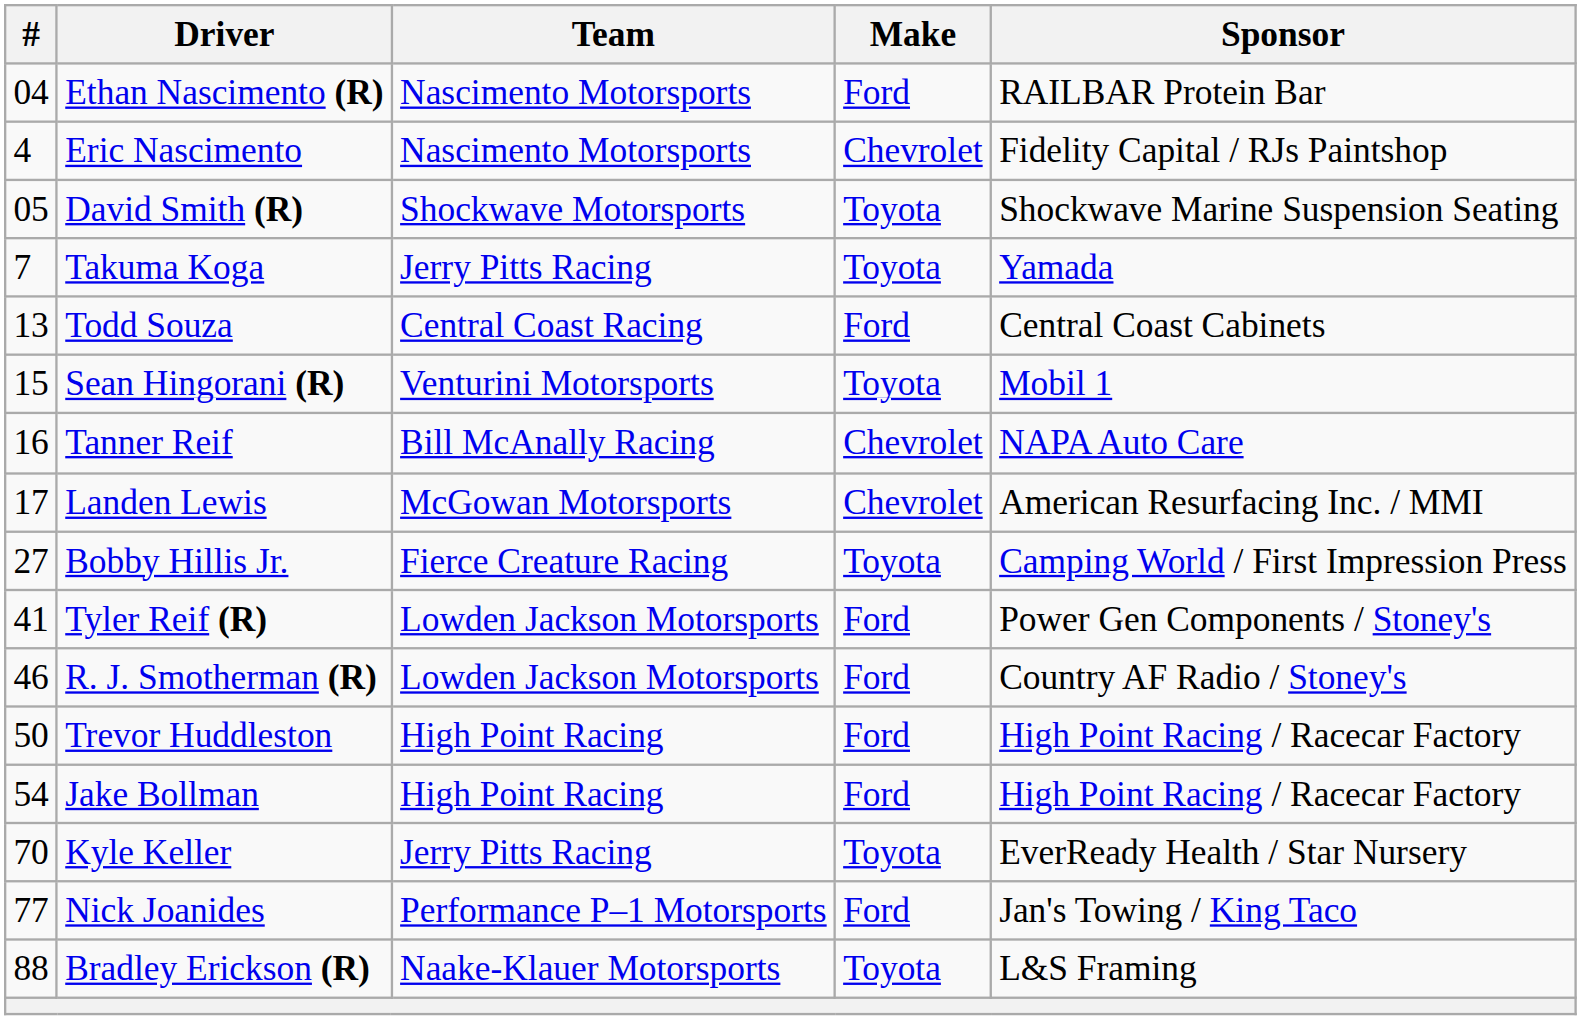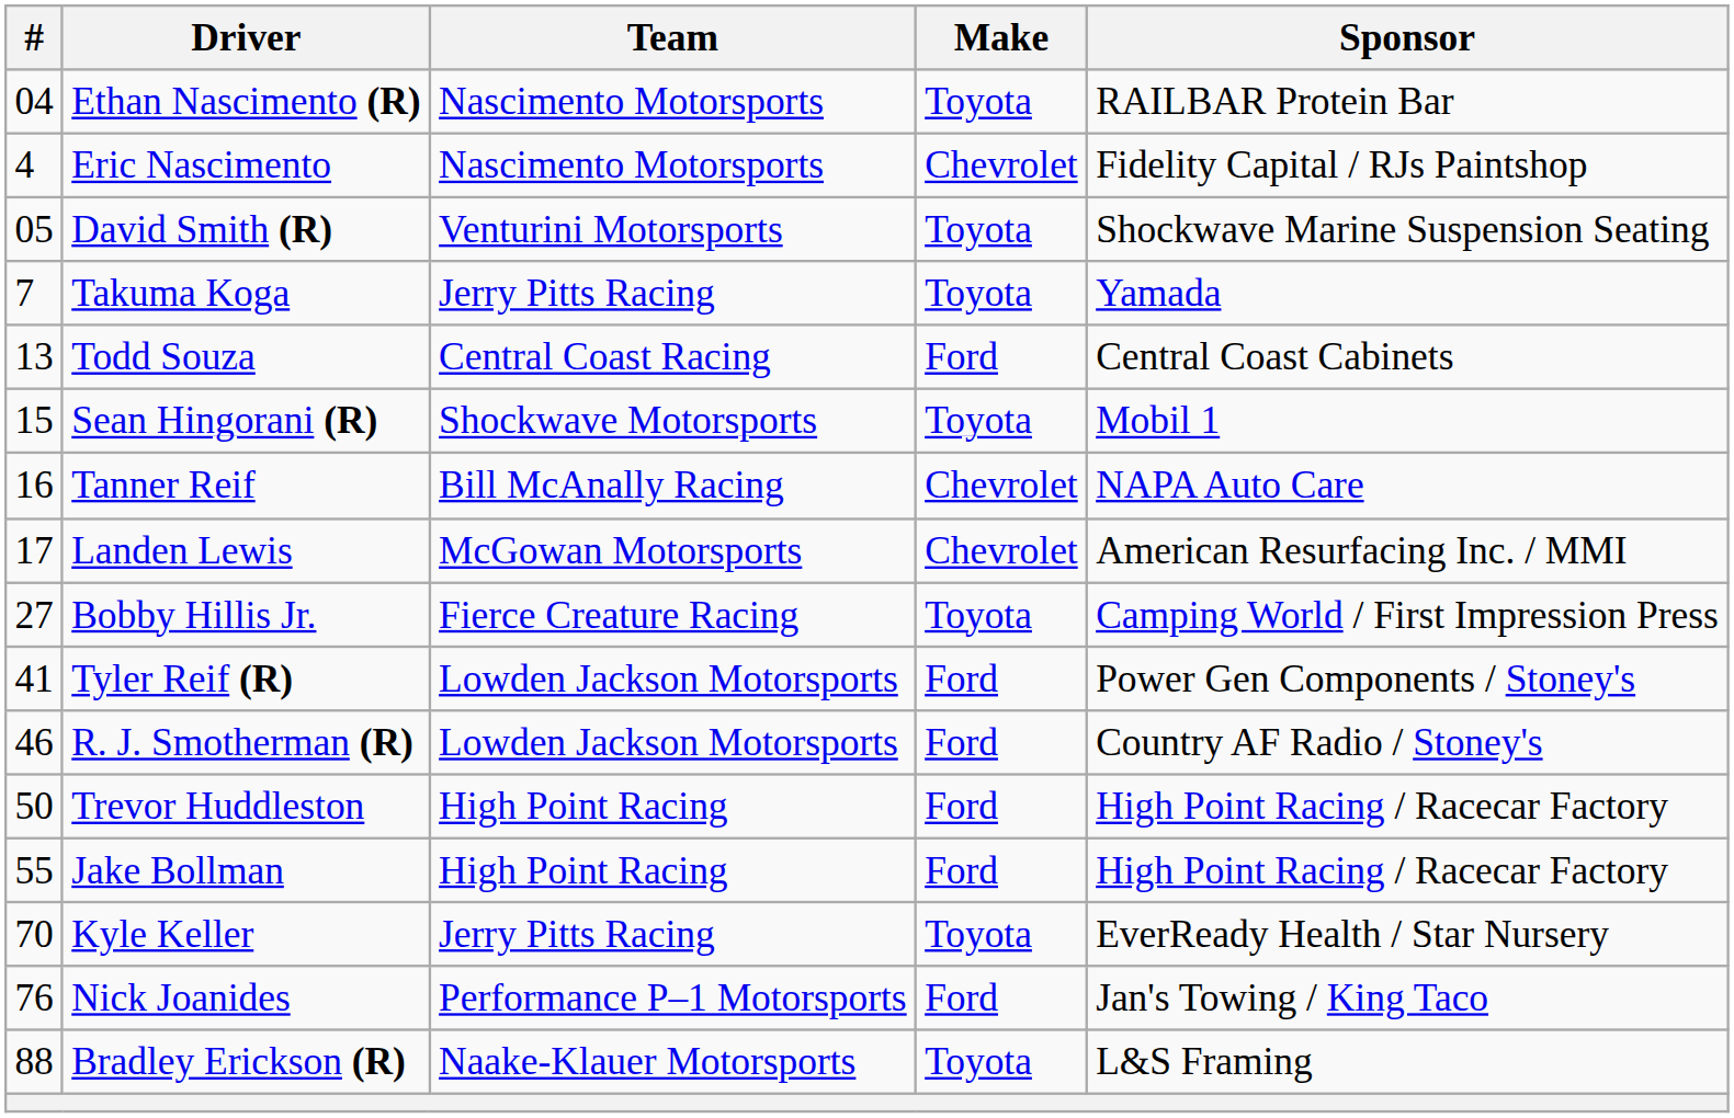 <table class="wikitable" style="font-size: 95%;">
 <tr>
 <th>#</th>
 <th>Driver</th>
 <th>Team</th>
 <th>Make</th>
 <th>Sponsor</th>
 </tr>
 <tr>
 <td>04</td>
 <td><a href='#'>Ethan Nascimento</a> <strong>(R)</strong></td>
 <td><a href='#'>Nascimento Motorsports</a></td>
-<td><a href='#'>Ford</a></td>
+<td><a href='#'>Toyota</a></td>
 <td>RAILBAR Protein Bar</td>
 </tr>
 <tr>
 <td>4</td>
 <td><a href='#'>Eric Nascimento</a></td>
 <td><a href='#'>Nascimento Motorsports</a></td>
 <td><a href='#'>Chevrolet</a></td>
 <td>Fidelity Capital / RJs Paintshop</td>
 </tr>
 <tr>
 <td>05</td>
 <td><a href='#'>David Smith</a> <strong>(R)</strong></td>
-<td><a href='#'>Shockwave Motorsports</a></td>
+<td><a href='#'>Venturini Motorsports</a></td>
 <td><a href='#'>Toyota</a></td>
 <td>Shockwave Marine Suspension Seating</td>
 </tr>
 <tr>
 <td>7</td>
 <td><a href='#'>Takuma Koga</a></td>
 <td><a href='#'>Jerry Pitts Racing</a></td>
 <td><a href='#'>Toyota</a></td>
 <td><a href='#'>Yamada</a></td>
 </tr>
 <tr>
 <td>13</td>
 <td><a href='#'>Todd Souza</a></td>
 <td><a href='#'>Central Coast Racing</a></td>
 <td><a href='#'>Ford</a></td>
 <td>Central Coast Cabinets</td>
 </tr>
 <tr>
 <td>15</td>
 <td><a href='#'>Sean Hingorani</a> <strong>(R)</strong></td>
-<td><a href='#'>Venturini Motorsports</a></td>
+<td><a href='#'>Shockwave Motorsports</a></td>
 <td><a href='#'>Toyota</a></td>
 <td><a href='#'>Mobil 1</a></td>
 </tr>
 <tr>
 <td>16</td>
 <td><a href='#'>Tanner Reif</a></td>
 <td><a href='#'>Bill McAnally Racing</a></td>
 <td><a href='#'>Chevrolet</a></td>
 <td><a href='#'>NAPA Auto Care</a></td>
 </tr>
 <tr>
 <td>17</td>
 <td><a href='#'>Landen Lewis</a></td>
 <td><a href='#'>McGowan Motorsports</a></td>
 <td><a href='#'>Chevrolet</a></td>
 <td>American Resurfacing Inc. / MMI</td>
 </tr>
 <tr>
 <td>27</td>
 <td nowrap=""><a href='#'>Bobby Hillis Jr.</a></td>
 <td><a href='#'>Fierce Creature Racing</a></td>
 <td><a href='#'>Toyota</a></td>
 <td><a href='#'>Camping World</a> / First Impression Press</td>
 </tr>
 <tr>
 <td>41</td>
 <td><a href='#'>Tyler Reif</a> <strong>(R)</strong></td>
 <td><a href='#'>Lowden Jackson Motorsports</a></td>
 <td><a href='#'>Ford</a></td>
 <td>Power Gen Components / <a href='#'>Stoney's</a></td>
 </tr>
 <tr>
 <td>46</td>
 <td><a href='#'>R. J. Smotherman</a> <strong>(R)</strong></td>
 <td><a href='#'>Lowden Jackson Motorsports</a></td>
 <td><a href='#'>Ford</a></td>
 <td>Country AF Radio / <a href='#'>Stoney's</a></td>
 </tr>
 <tr>
 <td>50</td>
 <td><a href='#'>Trevor Huddleston</a></td>
 <td><a href='#'>High Point Racing</a></td>
 <td><a href='#'>Ford</a></td>
 <td><a href='#'>High Point Racing</a> / Racecar Factory</td>
 </tr>
 <tr>
-<td>54</td>
+<td>55</td>
 <td><a href='#'>Jake Bollman</a></td>
 <td><a href='#'>High Point Racing</a></td>
 <td><a href='#'>Ford</a></td>
 <td><a href='#'>High Point Racing</a> / Racecar Factory</td>
 </tr>
 <tr>
 <td>70</td>
 <td><a href='#'>Kyle Keller</a></td>
 <td nowrap=""><a href='#'>Jerry Pitts Racing</a></td>
 <td><a href='#'>Toyota</a></td>
 <td>EverReady Health / Star Nursery</td>
 </tr>
 <tr>
-<td>77</td>
+<td>76</td>
 <td><a href='#'>Nick Joanides</a></td>
 <td nowrap=""><a href='#'>Performance P–1 Motorsports</a></td>
 <td><a href='#'>Ford</a></td>
 <td>Jan's Towing / <a href='#'>King Taco</a></td>
 </tr>
 <tr>
 <td>88</td>
 <td><a href='#'>Bradley Erickson</a> <strong>(R)</strong></td>
 <td><a href='#'>Naake-Klauer Motorsports</a></td>
 <td><a href='#'>Toyota</a></td>
 <td>L&S Framing</td>
 </tr>
 <tr>
 <th colspan="5"></th>
 </tr>
 </table>
